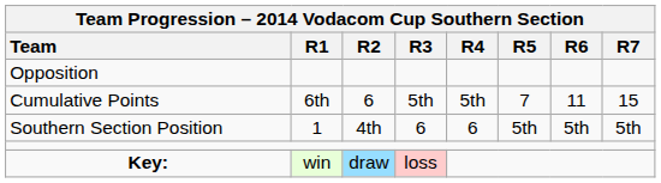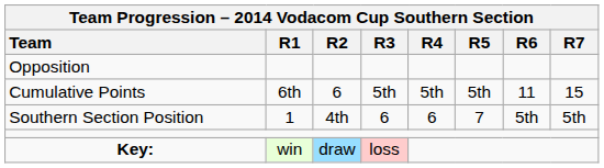 <table class="wikitable collapsible" style="text-align:center; line-height:100%; width:40%; font-size:90%">
 <tr>
 <th colspan=100%>Team Progression – 2014 Vodacom Cup Southern Section</th>
 </tr>
 <tr>
 <th style="text-align:left; width:44%;">Team</th>
 <th style="width:8%;">R1</th>
 <th style="width:8%;">R2</th>
 <th style="width:8%;">R3</th>
 <th style="width:8%;">R4</th>
 <th style="width:8%;">R5</th>
 <th style="width:8%;">R6</th>
 <th style="width:8%;">R7</th>
 </tr>
 <tr>
 <td align=left>Opposition</td>
 <td></td>
 <td></td>
 <td></td>
 <td></td>
 <td></td>
 <td></td>
 <td></td>
 </tr>
 <tr>
 <td align=left>Cumulative Points</td>
 <td>6th</td>
 <td>6</td>
 <td>5th</td>
 <td>5th</td>
-<td>7</td>
+<td>5th</td>
 <td>11</td>
 <td>15</td>
 </tr>
 <tr>
 <td align=left>Southern Section Position</td>
 <td>1</td>
 <td>4th</td>
 <td>6</td>
 <td>6</td>
-<td>5th</td>
+<td>7</td>
 <td>5th</td>
 <td>5th</td>
 </tr>
 <tr>
 <td colspan="100%" style="text-align:center;"></td>
 </tr>
 <tr>
 <td><strong>Key:</strong></td>
 <td style="background:#E8FFD8;">win</td>
 <td style="background:#97DEFF;">draw</td>
 <td style="background:#FFCCCC;">loss</td>
 <td colspan="100%"></td>
 </tr>
 </table>
